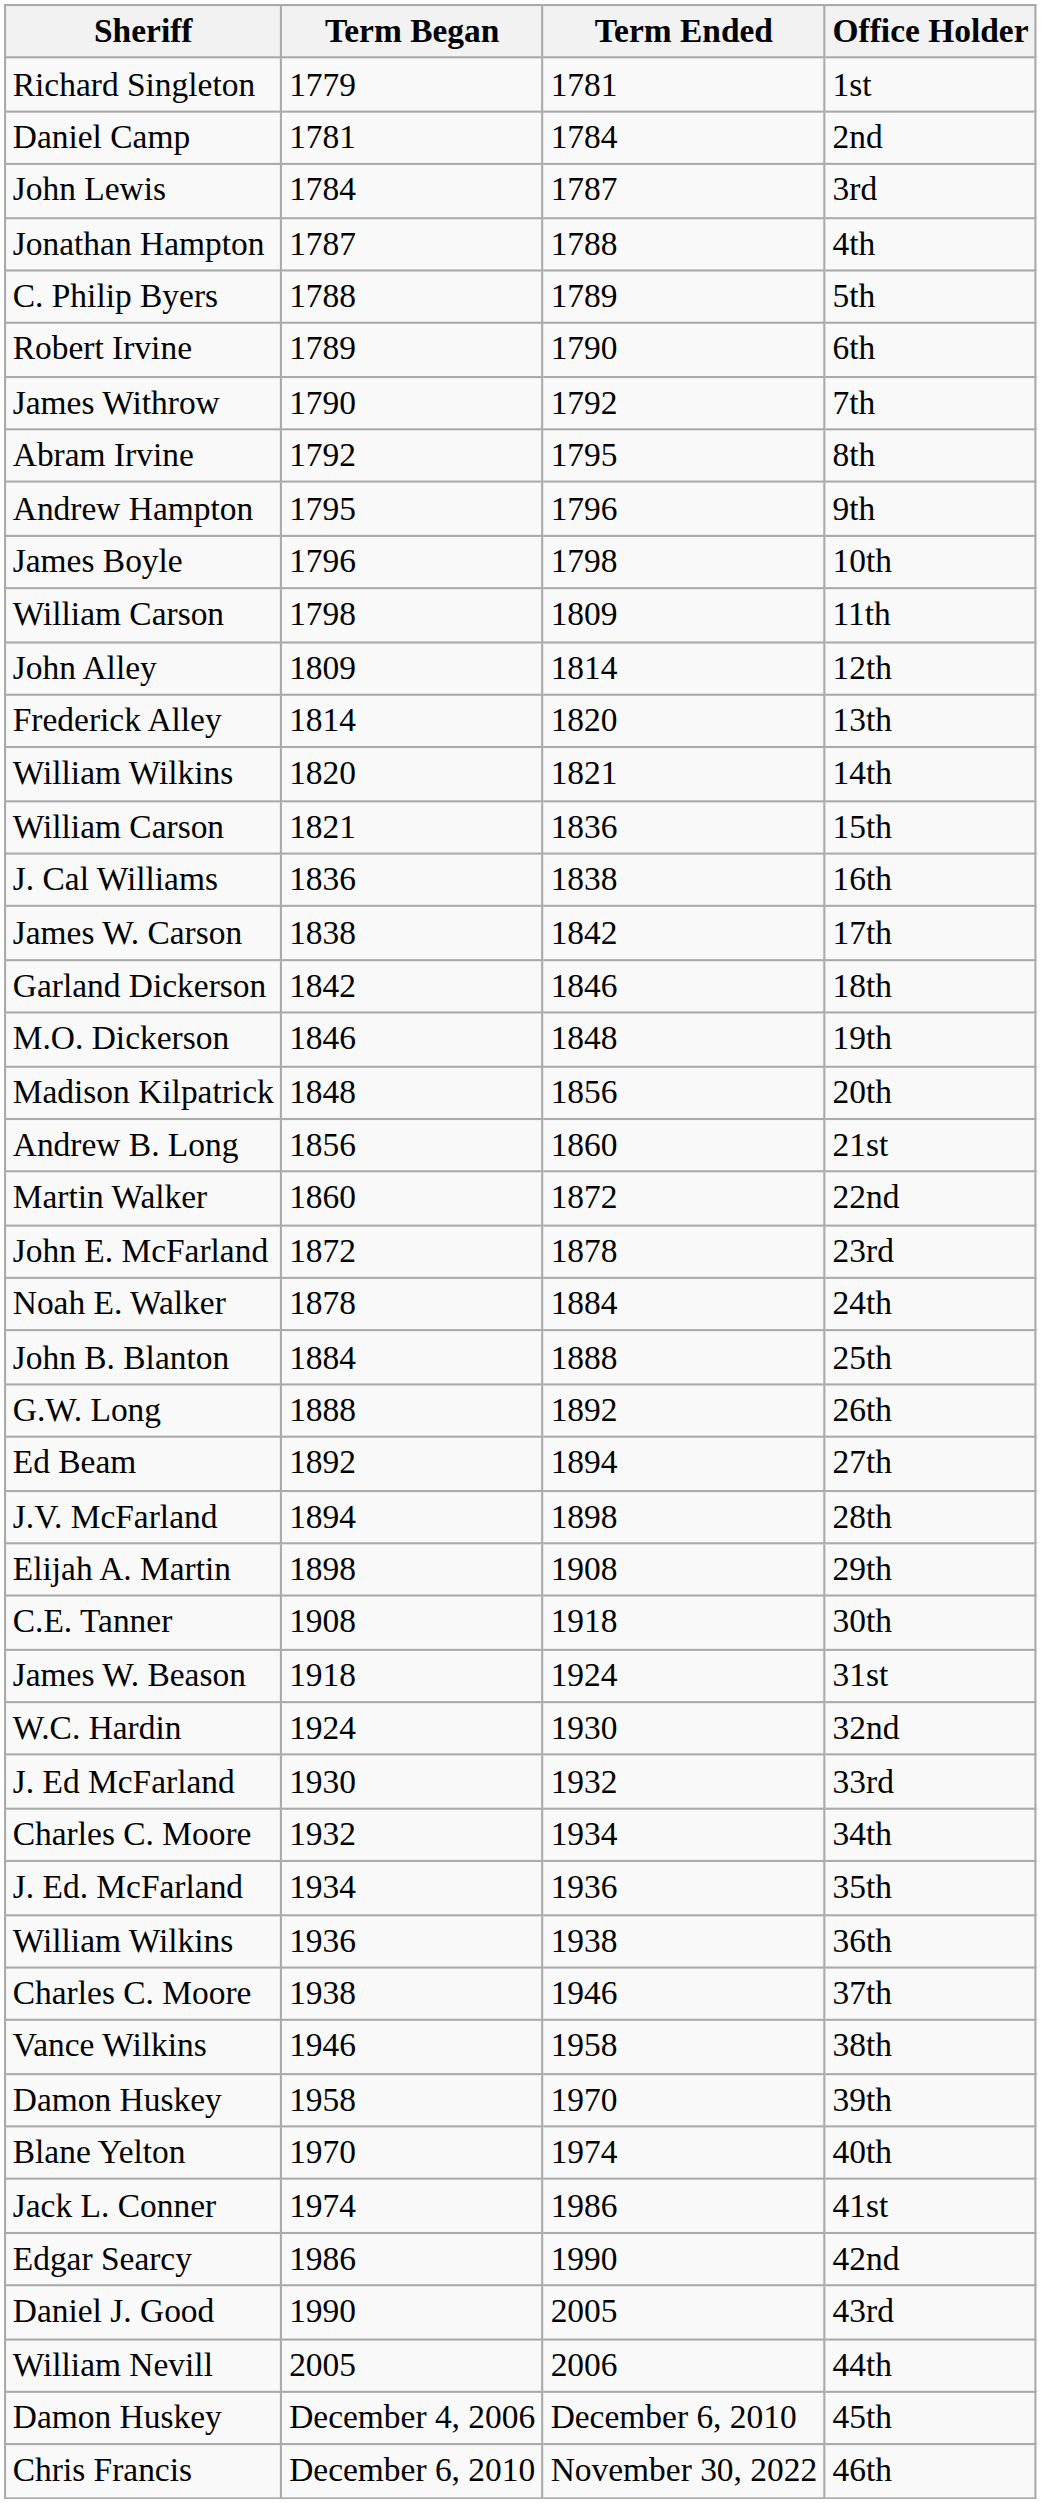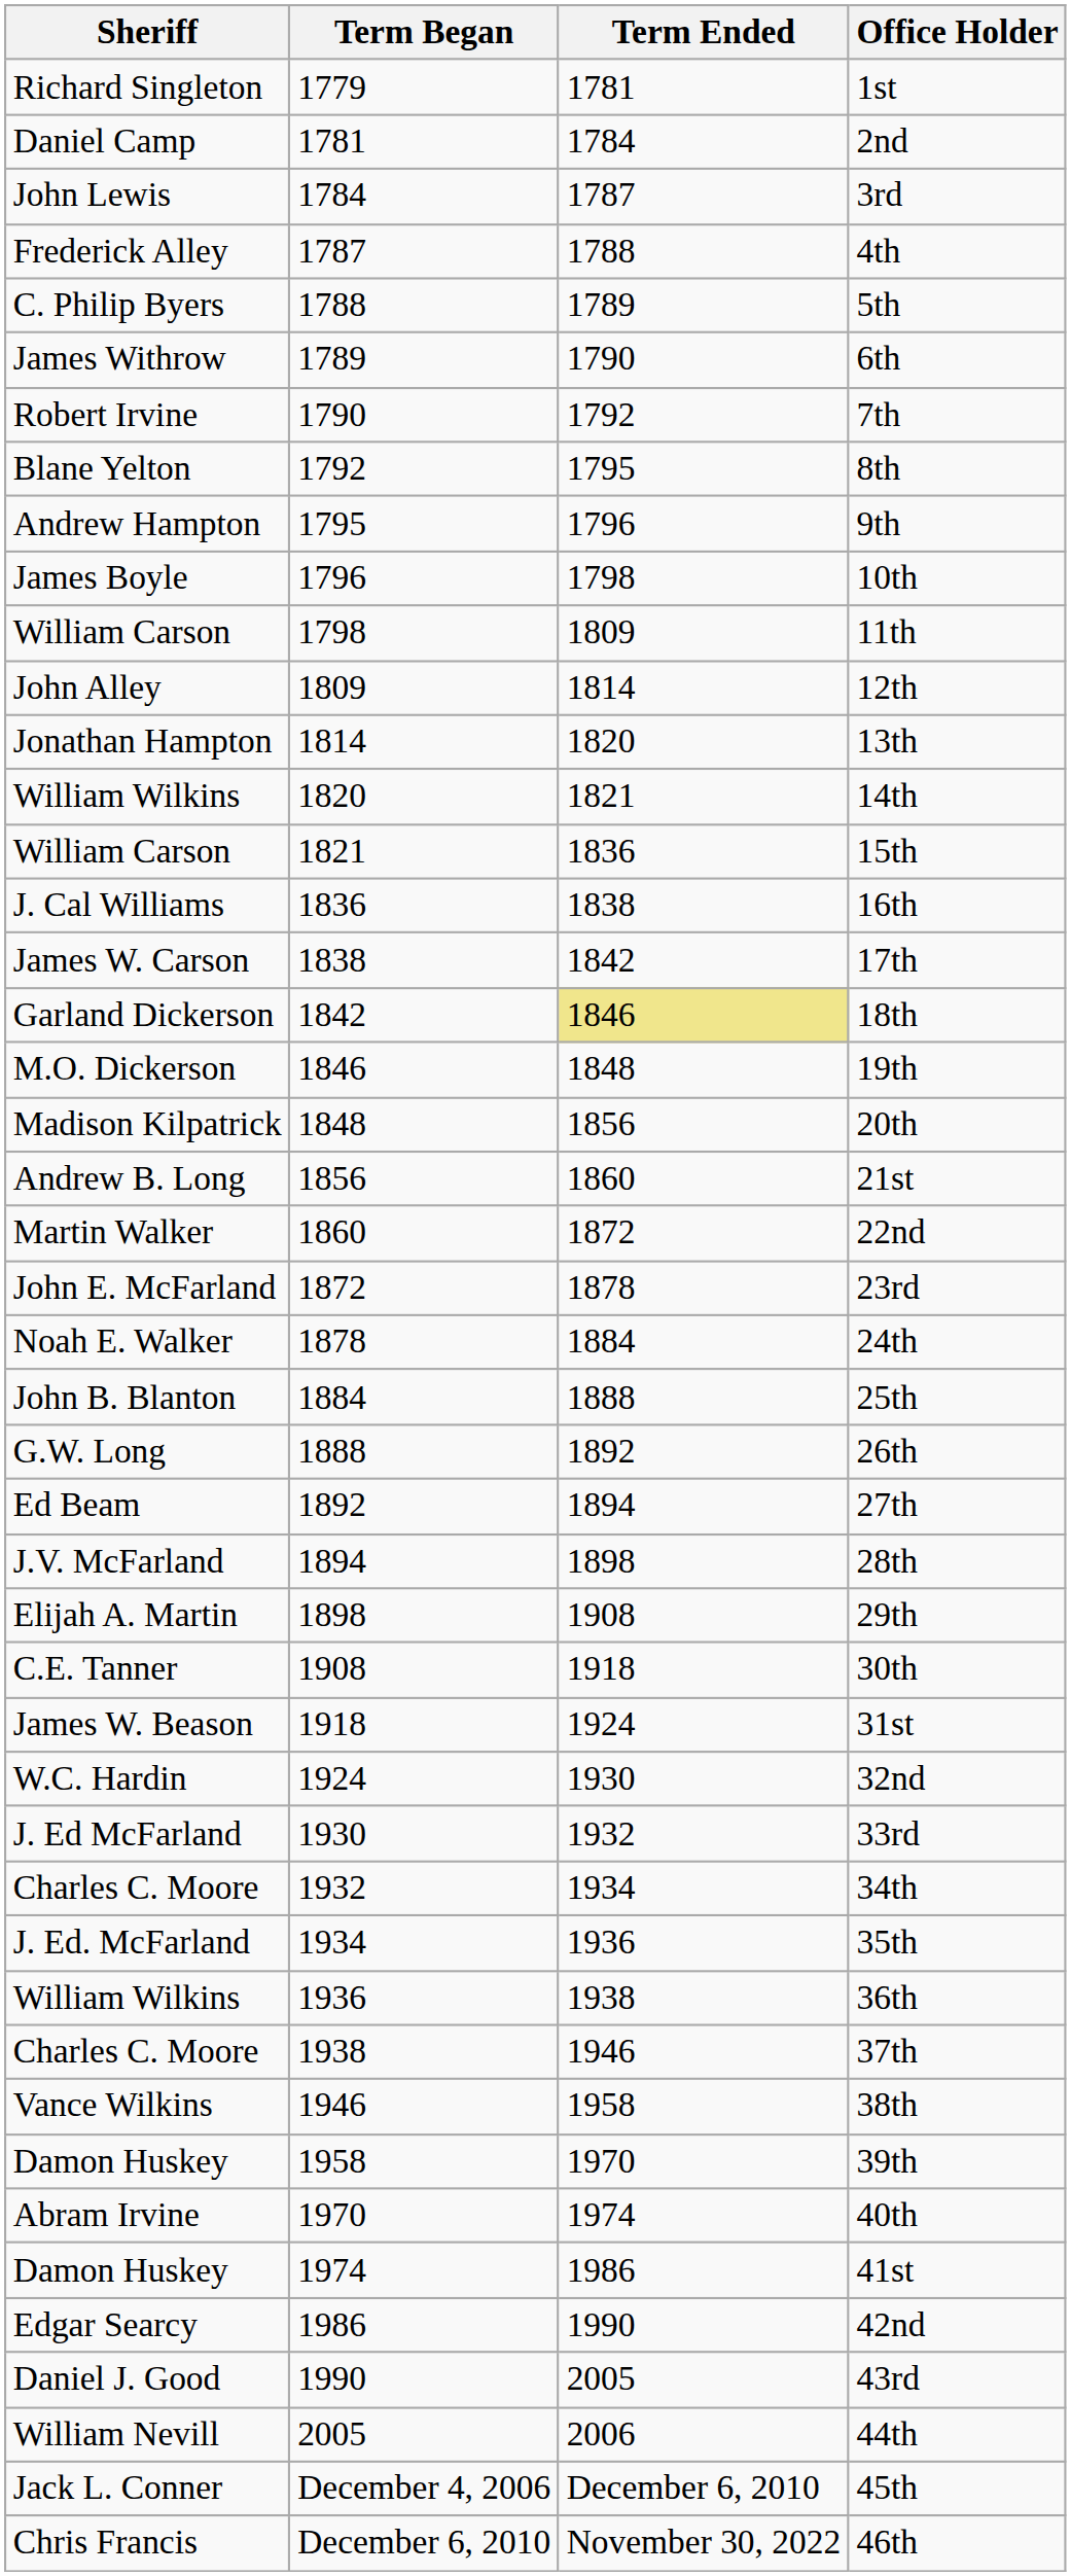 <table class="wikitable">
 <tr>
 <th>Sheriff</th>
 <th>Term Began</th>
 <th>Term Ended</th>
 <th>Office Holder</th>
 </tr>
 <tr>
 <td>Richard Singleton</td>
 <td>1779</td>
 <td>1781</td>
 <td>1st</td>
 </tr>
 <tr>
 <td>Daniel Camp</td>
 <td>1781</td>
 <td>1784</td>
 <td>2nd</td>
 </tr>
 <tr>
 <td>John Lewis</td>
 <td>1784</td>
 <td>1787</td>
 <td>3rd</td>
 </tr>
 <tr>
-<td>Jonathan Hampton</td>
+<td>Frederick Alley</td>
 <td>1787</td>
 <td>1788</td>
 <td>4th</td>
 </tr>
 <tr>
 <td>C. Philip Byers</td>
 <td>1788</td>
 <td>1789</td>
 <td>5th</td>
 </tr>
 <tr>
-<td>Robert Irvine</td>
+<td>James Withrow</td>
 <td>1789</td>
 <td>1790</td>
 <td>6th</td>
 </tr>
 <tr>
-<td>James Withrow</td>
+<td>Robert Irvine</td>
 <td>1790</td>
 <td>1792</td>
 <td>7th</td>
 </tr>
 <tr>
-<td>Abram Irvine</td>
+<td>Blane Yelton</td>
 <td>1792</td>
 <td>1795</td>
 <td>8th</td>
 </tr>
 <tr>
 <td>Andrew Hampton</td>
 <td>1795</td>
 <td>1796</td>
 <td>9th</td>
 </tr>
 <tr>
 <td>James Boyle</td>
 <td>1796</td>
 <td>1798</td>
 <td>10th</td>
 </tr>
 <tr>
 <td>William Carson</td>
 <td>1798</td>
 <td>1809</td>
 <td>11th</td>
 </tr>
 <tr>
 <td>John Alley</td>
 <td>1809</td>
 <td>1814</td>
 <td>12th</td>
 </tr>
 <tr>
-<td>Frederick Alley</td>
+<td>Jonathan Hampton</td>
 <td>1814</td>
 <td>1820</td>
 <td>13th</td>
 </tr>
 <tr>
 <td>William Wilkins</td>
 <td>1820</td>
 <td>1821</td>
 <td>14th</td>
 </tr>
 <tr>
 <td>William Carson</td>
 <td>1821</td>
 <td>1836</td>
 <td>15th</td>
 </tr>
 <tr>
 <td>J. Cal Williams</td>
 <td>1836</td>
 <td>1838</td>
 <td>16th</td>
 </tr>
 <tr>
 <td>James W. Carson</td>
 <td>1838</td>
 <td>1842</td>
 <td>17th</td>
 </tr>
 <tr>
 <td>Garland Dickerson</td>
 <td>1842</td>
-<td>1846</td>
+<td style="background: khaki;">1846</td>
 <td>18th</td>
 </tr>
 <tr>
 <td>M.O. Dickerson</td>
 <td>1846</td>
 <td>1848</td>
 <td>19th</td>
 </tr>
 <tr>
 <td>Madison Kilpatrick</td>
 <td>1848</td>
 <td>1856</td>
 <td>20th</td>
 </tr>
 <tr>
 <td>Andrew B. Long</td>
 <td>1856</td>
 <td>1860</td>
 <td>21st</td>
 </tr>
 <tr>
 <td>Martin Walker</td>
 <td>1860</td>
 <td>1872</td>
 <td>22nd</td>
 </tr>
 <tr>
 <td>John E. McFarland</td>
 <td>1872</td>
 <td>1878</td>
 <td>23rd</td>
 </tr>
 <tr>
 <td>Noah E. Walker</td>
 <td>1878</td>
 <td>1884</td>
 <td>24th</td>
 </tr>
 <tr>
 <td>John B. Blanton</td>
 <td>1884</td>
 <td>1888</td>
 <td>25th</td>
 </tr>
 <tr>
 <td>G.W. Long</td>
 <td>1888</td>
 <td>1892</td>
 <td>26th</td>
 </tr>
 <tr>
 <td>Ed Beam</td>
 <td>1892</td>
 <td>1894</td>
 <td>27th</td>
 </tr>
 <tr>
 <td>J.V. McFarland</td>
 <td>1894</td>
 <td>1898</td>
 <td>28th</td>
 </tr>
 <tr>
 <td>Elijah A. Martin</td>
 <td>1898</td>
 <td>1908</td>
 <td>29th</td>
 </tr>
 <tr>
 <td>C.E. Tanner</td>
 <td>1908</td>
 <td>1918</td>
 <td>30th</td>
 </tr>
 <tr>
 <td>James W. Beason</td>
 <td>1918</td>
 <td>1924</td>
 <td>31st</td>
 </tr>
 <tr>
 <td>W.C. Hardin</td>
 <td>1924</td>
 <td>1930</td>
 <td>32nd</td>
 </tr>
 <tr>
 <td>J. Ed McFarland</td>
 <td>1930</td>
 <td>1932</td>
 <td>33rd</td>
 </tr>
 <tr>
 <td>Charles C. Moore</td>
 <td>1932</td>
 <td>1934</td>
 <td>34th</td>
 </tr>
 <tr>
 <td>J. Ed. McFarland</td>
 <td>1934</td>
 <td>1936</td>
 <td>35th</td>
 </tr>
 <tr>
 <td>William Wilkins</td>
 <td>1936</td>
 <td>1938</td>
 <td>36th</td>
 </tr>
 <tr>
 <td>Charles C. Moore</td>
 <td>1938</td>
 <td>1946</td>
 <td>37th</td>
 </tr>
 <tr>
 <td>Vance Wilkins</td>
 <td>1946</td>
 <td>1958</td>
 <td>38th</td>
 </tr>
 <tr>
 <td>Damon Huskey</td>
 <td>1958</td>
 <td>1970</td>
 <td>39th</td>
 </tr>
 <tr>
-<td>Blane Yelton</td>
+<td>Abram Irvine</td>
 <td>1970</td>
 <td>1974</td>
 <td>40th</td>
 </tr>
 <tr>
-<td>Jack L. Conner</td>
+<td>Damon Huskey</td>
 <td>1974</td>
 <td>1986</td>
 <td>41st</td>
 </tr>
 <tr>
 <td>Edgar Searcy</td>
 <td>1986</td>
 <td>1990</td>
 <td>42nd</td>
 </tr>
 <tr>
 <td>Daniel J. Good</td>
 <td>1990</td>
 <td>2005</td>
 <td>43rd</td>
 </tr>
 <tr>
 <td>William Nevill</td>
 <td>2005</td>
 <td>2006</td>
 <td>44th</td>
 </tr>
 <tr>
-<td>Damon Huskey</td>
+<td>Jack L. Conner</td>
 <td>December 4, 2006</td>
 <td>December 6, 2010</td>
 <td>45th</td>
 </tr>
 <tr>
 <td>Chris Francis</td>
 <td>December 6, 2010</td>
 <td>November 30, 2022</td>
 <td>46th</td>
 </tr>
 </table>
